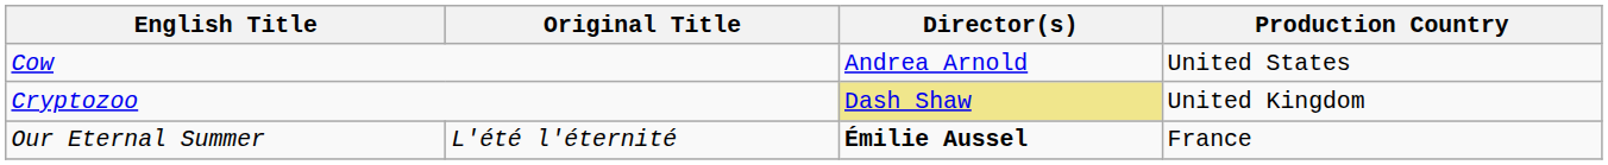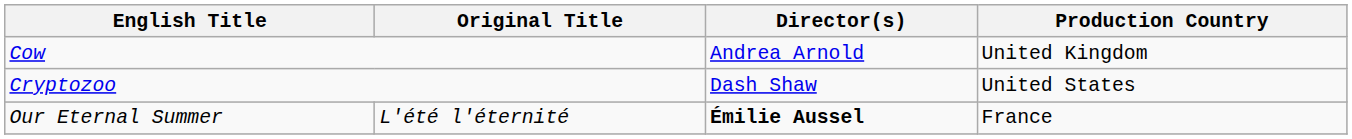 <table class="sortable wikitable" style="width:100%; margin-bottom:4px">
 <tr>
 <th>English Title</th>
 <th>Original Title</th>
 <th>Director(s)</th>
 <th>Production Country</th>
 </tr>
 <tr>
 <td colspan="2"><em><a href='#'>Cow</a></em></td>
 <td><a href='#'>Andrea Arnold</a></td>
-<td>United States</td>
+<td>United Kingdom</td>
 </tr>
 <tr>
 <td colspan="2"><em><a href='#'>Cryptozoo</a></em></td>
-<td style="background: khaki;"><a href='#'>Dash Shaw</a></td>
-<td>United Kingdom</td>
+<td><a href='#'>Dash Shaw</a></td>
+<td>United States</td>
 </tr>
 <tr>
 <td><em>Our Eternal Summer</em></td>
 <td><em>L'été l'éternité</em></td>
 <td><strong>Émilie Aussel</strong></td>
 <td>France</td>
 </tr>
 </table>
